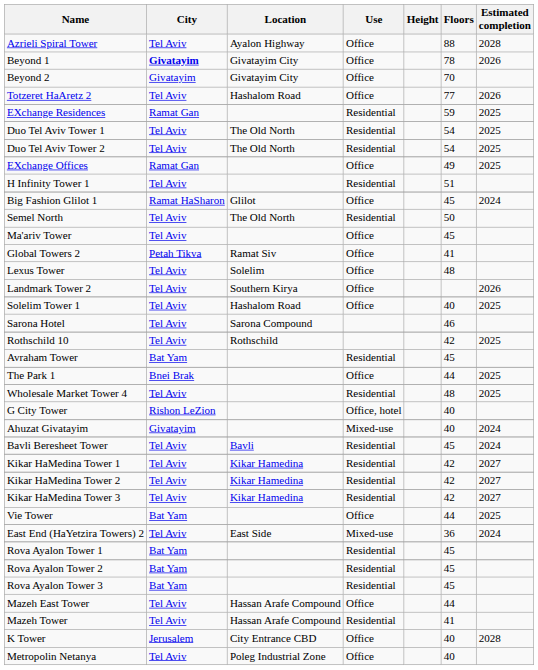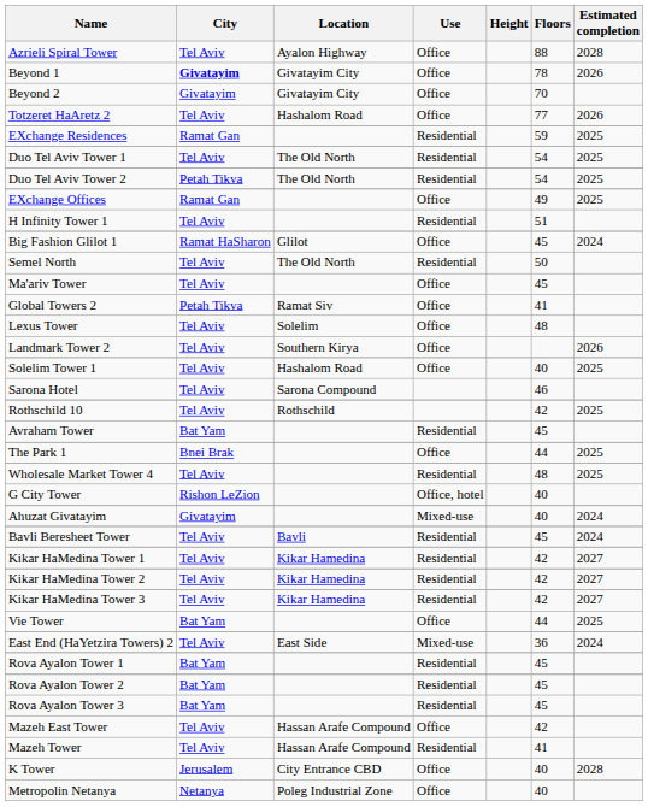 <table class="wikitable sortable">
 <tr style="background: #ececec;">
 <th>Name</th>
 <th>City</th>
 <th>Location</th>
 <th>Use</th>
 <th>Height</th>
 <th>Floors</th>
 <th>Estimated<br>completion</th>
 </tr>
 <tr>
 <td><a href='#'>Azrieli Spiral Tower</a></td>
 <td><a href='#'>Tel Aviv</a></td>
 <td>Ayalon Highway</td>
 <td>Office</td>
 <td></td>
 <td>88</td>
 <td>2028</td>
 </tr>
 <tr>
 <td>Beyond 1</td>
 <td><strong><a href='#'>Givatayim</a></strong></td>
 <td>Givatayim City</td>
 <td>Office</td>
 <td></td>
 <td>78</td>
 <td>2026</td>
 </tr>
 <tr>
 <td>Beyond 2</td>
 <td><a href='#'>Givatayim</a></td>
 <td>Givatayim City</td>
 <td>Office</td>
 <td></td>
 <td>70</td>
 <td></td>
 </tr>
 <tr>
 <td><a href='#'>Totzeret HaAretz 2</a></td>
 <td><a href='#'>Tel Aviv</a></td>
 <td>Hashalom Road</td>
 <td>Office</td>
 <td></td>
 <td>77</td>
 <td>2026</td>
 </tr>
 <tr>
 </tr>
 <tr style>
 <td><a href='#'>EXchange Residences</a></td>
 <td><a href='#'>Ramat Gan</a></td>
 <td></td>
 <td>Residential</td>
 <td></td>
 <td>59</td>
 <td>2025</td>
 </tr>
 <tr>
 </tr>
 <tr style>
 <td>Duo Tel Aviv Tower 1</td>
 <td><a href='#'>Tel Aviv</a></td>
 <td>The Old North</td>
 <td>Residential</td>
 <td></td>
 <td>54</td>
 <td>2025</td>
 </tr>
 <tr>
 </tr>
 <tr style>
 <td>Duo Tel Aviv Tower 2</td>
-<td><a href='#'>Tel Aviv</a></td>
+<td><a href='#'>Petah Tikva</a></td>
 <td>The Old North</td>
 <td>Residential</td>
 <td></td>
 <td>54</td>
 <td>2025</td>
 </tr>
 <tr>
 </tr>
 <tr style>
 <td><a href='#'>EXchange Offices</a></td>
 <td><a href='#'>Ramat Gan</a></td>
 <td></td>
 <td>Office</td>
 <td></td>
 <td>49</td>
 <td>2025</td>
 </tr>
 <tr>
 <td>H Infinity Tower 1</td>
 <td><a href='#'>Tel Aviv</a></td>
 <td></td>
 <td>Residential</td>
 <td></td>
 <td>51</td>
 <td></td>
 </tr>
 <tr>
 </tr>
 <tr style>
 <td>Big Fashion Glilot 1</td>
 <td><a href='#'>Ramat HaSharon</a></td>
 <td>Glilot</td>
 <td>Office</td>
 <td></td>
 <td>45</td>
 <td>2024</td>
 </tr>
 <tr>
 <td>Semel North</td>
 <td><a href='#'>Tel Aviv</a></td>
 <td>The Old North</td>
 <td>Residential</td>
 <td></td>
 <td>50</td>
 <td></td>
 </tr>
 <tr>
 <td>Ma'ariv Tower</td>
 <td><a href='#'>Tel Aviv</a></td>
 <td></td>
 <td>Office</td>
 <td></td>
 <td>45</td>
 <td></td>
 </tr>
 <tr>
 <td>Global Towers 2</td>
 <td><a href='#'>Petah Tikva</a></td>
 <td>Ramat Siv</td>
 <td>Office</td>
 <td></td>
 <td>41</td>
 <td></td>
 </tr>
 <tr>
 <td>Lexus Tower</td>
 <td><a href='#'>Tel Aviv</a></td>
 <td>Solelim</td>
 <td>Office</td>
 <td></td>
 <td>48</td>
 <td></td>
 </tr>
 <tr>
 <td>Landmark Tower 2</td>
 <td><a href='#'>Tel Aviv</a></td>
 <td>Southern Kirya</td>
 <td>Office</td>
 <td></td>
 <td></td>
 <td>2026</td>
 </tr>
 <tr>
 </tr>
 <tr style>
 <td>Solelim Tower 1</td>
 <td><a href='#'>Tel Aviv</a></td>
 <td>Hashalom Road</td>
 <td>Office</td>
 <td></td>
 <td>40</td>
 <td>2025</td>
 </tr>
 <tr>
 <td>Sarona Hotel</td>
 <td><a href='#'>Tel Aviv</a></td>
 <td>Sarona Compound</td>
 <td></td>
 <td></td>
 <td>46</td>
 <td></td>
 </tr>
 <tr>
 </tr>
 <tr style>
 <td>Rothschild 10</td>
 <td><a href='#'>Tel Aviv</a></td>
 <td>Rothschild</td>
 <td></td>
 <td></td>
 <td>42</td>
 <td>2025</td>
 </tr>
 <tr>
 <td>Avraham Tower</td>
 <td><a href='#'>Bat Yam</a></td>
 <td></td>
 <td>Residential</td>
 <td></td>
 <td>45</td>
 <td></td>
 </tr>
 <tr>
 </tr>
 <tr style>
 <td>The Park 1</td>
 <td><a href='#'>Bnei Brak</a></td>
 <td></td>
 <td>Office</td>
 <td></td>
 <td>44</td>
 <td>2025</td>
 </tr>
 <tr>
 </tr>
 <tr style>
 <td>Wholesale Market Tower 4</td>
 <td><a href='#'>Tel Aviv</a></td>
 <td></td>
 <td>Residential</td>
 <td></td>
 <td>48</td>
 <td>2025</td>
 </tr>
 <tr>
 <td>G City Tower</td>
 <td><a href='#'>Rishon LeZion</a></td>
 <td></td>
 <td>Office, hotel</td>
 <td></td>
 <td>40</td>
 <td></td>
 </tr>
 <tr>
 </tr>
 <tr style>
 <td>Ahuzat Givatayim</td>
 <td><a href='#'>Givatayim</a></td>
 <td></td>
 <td>Mixed-use</td>
 <td></td>
 <td>40</td>
 <td>2024</td>
 </tr>
 <tr>
 </tr>
 <tr style>
 <td>Bavli Beresheet Tower</td>
 <td><a href='#'>Tel Aviv</a></td>
 <td><a href='#'>Bavli</a></td>
 <td>Residential</td>
 <td></td>
 <td>45</td>
 <td>2024</td>
 </tr>
 <tr>
 </tr>
 <tr style>
 <td>Kikar HaMedina Tower 1</td>
 <td><a href='#'>Tel Aviv</a></td>
 <td><a href='#'>Kikar Hamedina</a></td>
 <td>Residential</td>
 <td></td>
 <td>42</td>
 <td>2027</td>
 </tr>
 <tr>
 </tr>
 <tr style>
 <td>Kikar HaMedina Tower 2</td>
 <td><a href='#'>Tel Aviv</a></td>
 <td><a href='#'>Kikar Hamedina</a></td>
 <td>Residential</td>
 <td></td>
 <td>42</td>
 <td>2027</td>
 </tr>
 <tr>
 </tr>
 <tr style>
 <td>Kikar HaMedina Tower 3</td>
 <td><a href='#'>Tel Aviv</a></td>
 <td><a href='#'>Kikar Hamedina</a></td>
 <td>Residential</td>
 <td></td>
 <td>42</td>
 <td>2027</td>
 </tr>
 <tr>
 <td>Vie Tower</td>
 <td><a href='#'>Bat Yam</a></td>
 <td></td>
 <td>Office</td>
 <td></td>
 <td>44</td>
 <td>2025</td>
 </tr>
 <tr>
 </tr>
 <tr style>
 <td>East End (HaYetzira Towers) 2</td>
 <td><a href='#'>Tel Aviv</a></td>
 <td>East Side</td>
 <td>Mixed-use</td>
 <td></td>
 <td>36</td>
 <td>2024</td>
 </tr>
 <tr>
 </tr>
 <tr style>
 <td>Rova Ayalon Tower 1</td>
 <td><a href='#'>Bat Yam</a></td>
 <td></td>
 <td>Residential</td>
 <td></td>
 <td>45</td>
 <td></td>
 </tr>
 <tr>
 </tr>
 <tr style>
 <td>Rova Ayalon Tower 2</td>
 <td><a href='#'>Bat Yam</a></td>
 <td></td>
 <td>Residential</td>
 <td></td>
 <td>45</td>
 <td></td>
 </tr>
 <tr>
 <td>Rova Ayalon Tower 3</td>
 <td><a href='#'>Bat Yam</a></td>
 <td></td>
 <td>Residential</td>
 <td></td>
 <td>45</td>
 <td></td>
 </tr>
 <tr>
 <td>Mazeh East Tower</td>
 <td><a href='#'>Tel Aviv</a></td>
 <td>Hassan Arafe Compound</td>
 <td>Office</td>
 <td></td>
-<td>44</td>
+<td>42</td>
 <td></td>
 </tr>
 <tr>
 <td>Mazeh Tower</td>
 <td><a href='#'>Tel Aviv</a></td>
 <td>Hassan Arafe Compound</td>
 <td>Residential</td>
 <td></td>
 <td>41</td>
 <td></td>
 </tr>
 <tr>
 <td>K Tower</td>
 <td><a href='#'>Jerusalem</a></td>
 <td>City Entrance CBD</td>
 <td>Office</td>
 <td></td>
 <td>40</td>
 <td>2028</td>
 </tr>
 <tr>
 <td>Metropolin Netanya</td>
-<td><a href='#'>Tel Aviv</a></td>
+<td><a href='#'>Netanya</a></td>
 <td>Poleg Industrial Zone</td>
 <td>Office</td>
 <td></td>
 <td>40</td>
 <td></td>
 </tr>
 </table>
